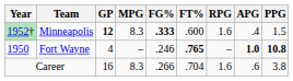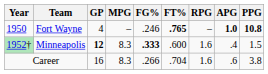 <table class="wikitable sortable" style="font-size:95%; text-align:right;">
 <tr>
 <th>Year</th>
 <th>Team</th>
 <th>GP</th>
 <th>MPG</th>
 <th>FG%</th>
 <th>FT%</th>
 <th>RPG</th>
 <th>APG</th>
 <th>PPG</th>
 </tr>
 <tr>
+<td style="text-align:left;"><a href='#'>1950</a></td>
+<td style="text-align:left;"><a href='#'>Fort Wayne</a></td>
+<td>4</td>
+<td>–</td>
+<td>.246</td>
+<td><strong>.765</strong></td>
+<td>–</td>
+<td><strong>1.0</strong></td>
+<td><strong>10.8</strong></td>
+</tr>
+<tr>
 <td style="text-align:left;background:#afe6ba;"><a href='#'>1952</a>†</td>
 <td style="text-align:left;"><a href='#'>Minneapolis</a></td>
 <td><strong>12</strong></td>
 <td>8.3</td>
 <td><strong>.333</strong></td>
 <td>.600</td>
 <td>1.6</td>
 <td>.4</td>
 <td>1.5</td>
-</tr>
-<tr>
-<td style="text-align:left;"><a href='#'>1950</a></td>
-<td style="text-align:left;"><a href='#'>Fort Wayne</a></td>
-<td>4</td>
-<td>–</td>
-<td>.246</td>
-<td><strong>.765</strong></td>
-<td>–</td>
-<td><strong>1.0</strong></td>
-<td><strong>10.8</strong></td>
 </tr>
 <tr class="sortbottom">
 <td style="text-align:center;" colspan="2">Career</td>
 <td>16</td>
 <td>8.3</td>
 <td>.266</td>
 <td>.704</td>
 <td>1.6</td>
 <td>.6</td>
 <td>3.8</td>
 </tr>
 </table>
